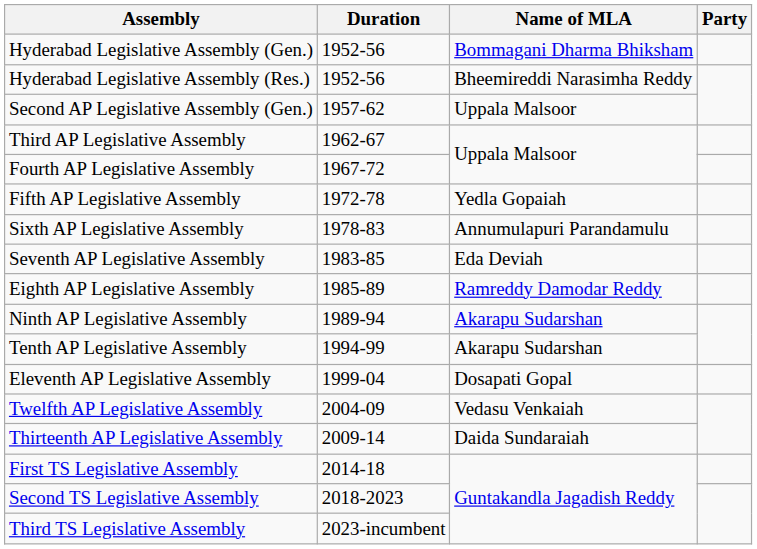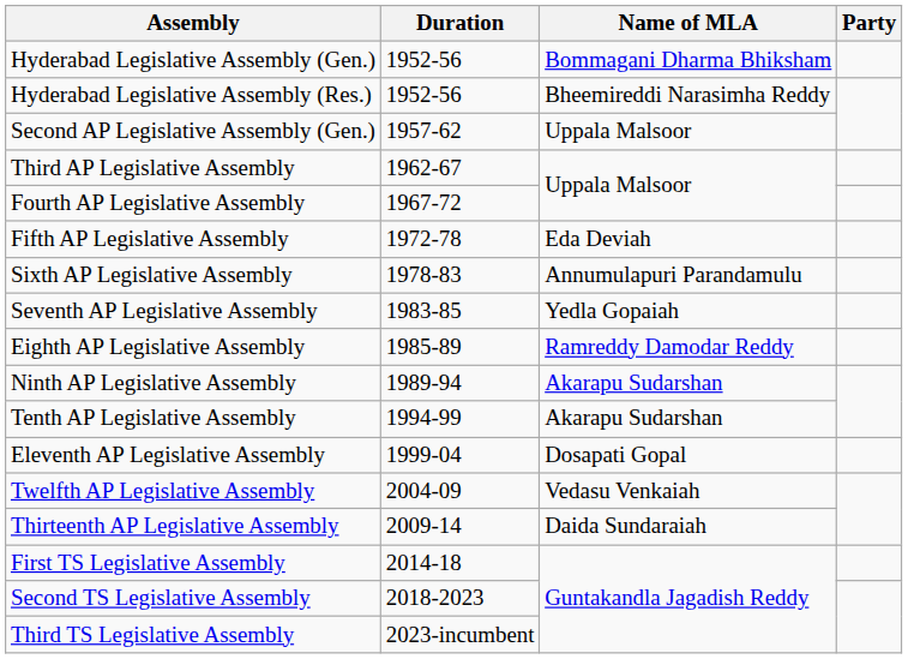 <table class="wikitable sortable">
 <tr>
 <th>Assembly</th>
 <th>Duration</th>
 <th>Name of MLA</th>
 <th colspan=2>Party</th>
 </tr>
 <tr>
 <td>Hyderabad Legislative Assembly (Gen.)</td>
 <td>1952-56</td>
 <td><a href='#'>Bommagani Dharma Bhiksham</a></td>
 <td></td>
 </tr>
 <tr>
 <td>Hyderabad Legislative Assembly (Res.)</td>
 <td>1952-56</td>
 <td>Bheemireddi Narasimha Reddy</td>
 </tr>
 <tr>
 <td>Second AP Legislative Assembly (Gen.)</td>
 <td>1957-62</td>
 <td>Uppala Malsoor</td>
 </tr>
 <tr>
 <td>Third AP Legislative Assembly</td>
 <td>1962-67</td>
 <td rowspan="2">Uppala Malsoor</td>
 <td></td>
 </tr>
 <tr>
 <td>Fourth AP Legislative Assembly</td>
 <td>1967-72</td>
 </tr>
 <tr>
 <td>Fifth AP Legislative Assembly</td>
 <td>1972-78</td>
-<td>Yedla Gopaiah</td>
+<td>Eda Deviah</td>
 <td></td>
 </tr>
 <tr>
 <td>Sixth AP Legislative Assembly</td>
 <td>1978-83</td>
 <td>Annumulapuri Parandamulu</td>
 </tr>
 <tr>
 <td>Seventh AP Legislative Assembly</td>
 <td>1983-85</td>
-<td>Eda Deviah</td>
+<td>Yedla Gopaiah</td>
 <td></td>
 </tr>
 <tr>
 <td>Eighth AP Legislative Assembly</td>
 <td>1985-89</td>
 <td><a href='#'>Ramreddy Damodar Reddy</a></td>
 <td></td>
 </tr>
 <tr>
 <td>Ninth AP Legislative Assembly</td>
 <td>1989-94</td>
 <td><a href='#'>Akarapu Sudarshan</a></td>
 </tr>
 <tr>
 <td>Tenth AP Legislative Assembly</td>
 <td>1994-99</td>
 <td>Akarapu Sudarshan</td>
 </tr>
 <tr>
 <td>Eleventh AP Legislative Assembly</td>
 <td>1999-04</td>
 <td>Dosapati Gopal</td>
 <td></td>
 </tr>
 <tr>
 <td><a href='#'>Twelfth AP Legislative Assembly</a></td>
 <td>2004-09</td>
 <td>Vedasu Venkaiah</td>
 </tr>
 <tr>
 <td><a href='#'>Thirteenth AP Legislative Assembly</a></td>
 <td>2009-14</td>
 <td>Daida Sundaraiah</td>
 </tr>
 <tr>
 <td><a href='#'>First TS Legislative Assembly</a></td>
 <td>2014-18</td>
 <td rowspan=3><a href='#'>Guntakandla Jagadish Reddy</a></td>
 <td></td>
 </tr>
 <tr>
 <td><a href='#'>Second TS Legislative Assembly</a></td>
 <td>2018-2023</td>
 </tr>
 <tr>
 <td><a href='#'>Third TS Legislative Assembly</a></td>
 <td>2023-incumbent</td>
 </tr>
 </table>
